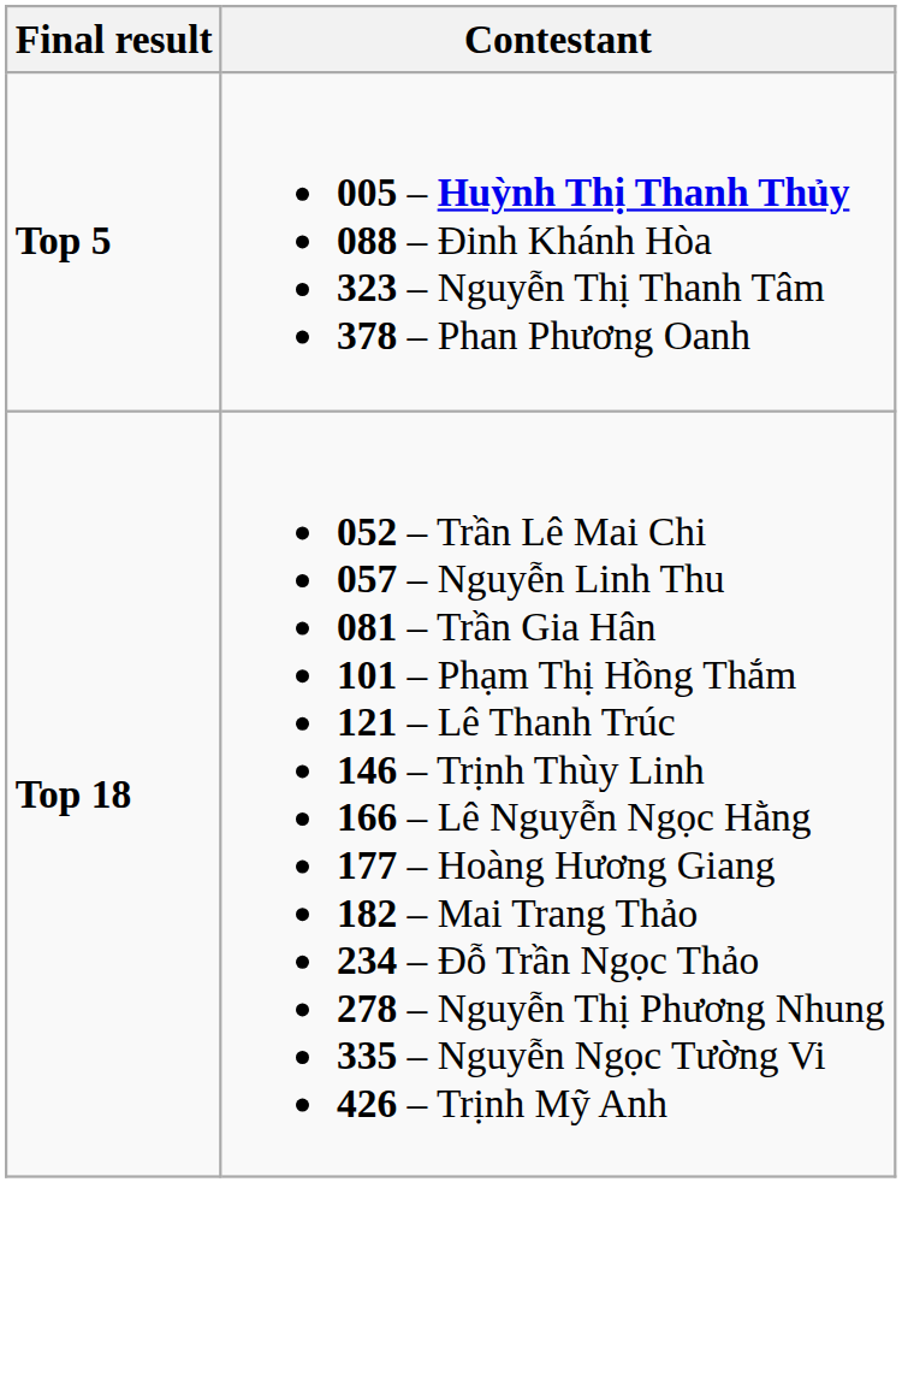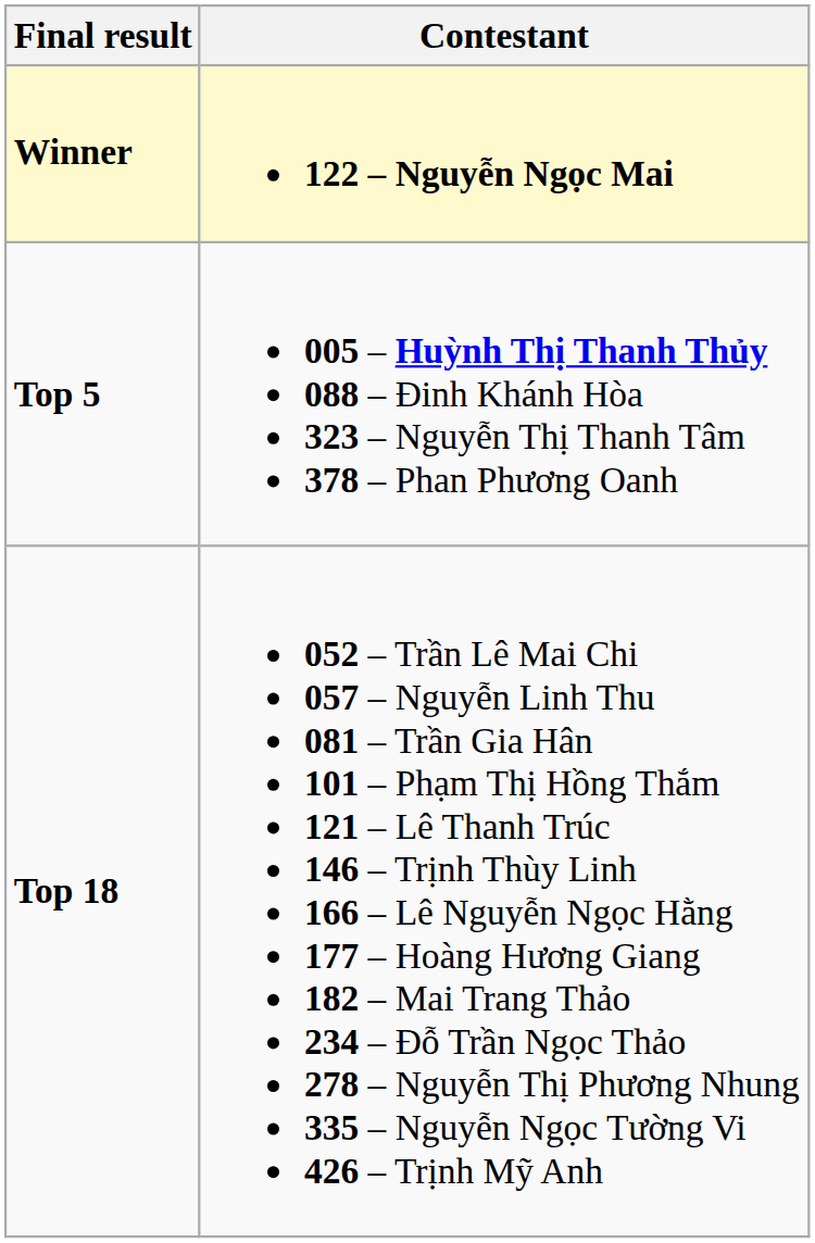 <table class="wikitable sortable" style="font-size: 95%;">
 <tr>
 <th>Final result</th>
 <th>Contestant</th>
+</tr>
+<tr style="background-color:#FFFACD; font-weight: bold">
+<td><strong>Winner</strong></td>
+<td><br><ul><li><strong>122</strong> – Nguyễn Ngọc Mai</li></ul></td>
 </tr>
 <tr>
 <td><strong>Top 5</strong></td>
 <td><br><ul><li><strong>005</strong> – <strong><a href='#'>Huỳnh Thị Thanh Thủy</a></strong></li><li><strong>088</strong> – Đinh Khánh Hòa</li><li><strong>323</strong> – Nguyễn Thị Thanh Tâm</li><li><strong>378</strong> – Phan Phương Oanh</li></ul></td>
 </tr>
 <tr>
 <td><strong>Top 18</strong></td>
 <td><br><ul><li><strong>052</strong> – Trần Lê Mai Chi</li><li><strong>057</strong> – Nguyễn Linh Thu</li><li><strong>081</strong> – Trần Gia Hân</li><li><strong>101</strong> – Phạm Thị Hồng Thắm</li><li><strong>121</strong> – Lê Thanh Trúc</li><li><strong>146</strong> – Trịnh Thùy Linh</li><li><strong>166</strong> – Lê Nguyễn Ngọc Hằng</li><li><strong>177</strong> – Hoàng Hương Giang</li><li><strong>182</strong> – Mai Trang Thảo</li><li><strong>234</strong> – Đỗ Trần Ngọc Thảo</li><li><strong>278</strong> – Nguyễn Thị Phương Nhung</li><li><strong>335</strong> – Nguyễn Ngọc Tường Vi</li><li><strong>426</strong> – Trịnh Mỹ Anh</li></ul></td>
 </tr>
 </table>
